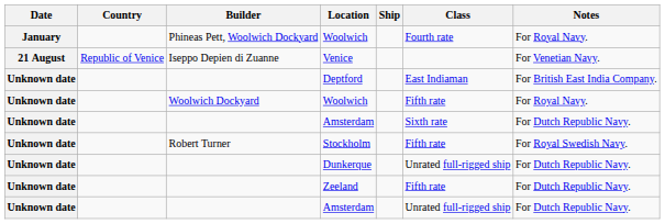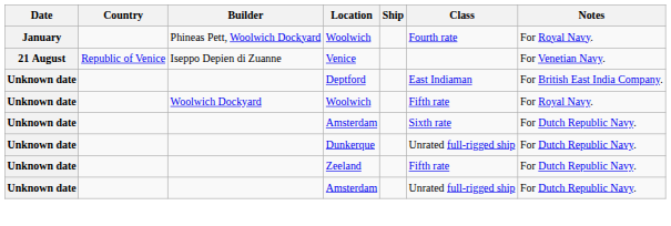 <table class="wikitable sortable" style="font-size:1.00em; line-height:1.5em;">
 <tr>
 <th>Date</th>
 <th>Country</th>
 <th>Builder</th>
 <th>Location</th>
 <th>Ship</th>
 <th>Class</th>
 <th>Notes</th>
 </tr>
 <tr ---->
 <th>January</th>
 <td></td>
 <td>Phineas Pett, <a href='#'>Woolwich Dockyard</a></td>
 <td><a href='#'>Woolwich</a></td>
 <td><strong></strong></td>
 <td><a href='#'>Fourth rate</a></td>
 <td>For <a href='#'>Royal Navy</a>.</td>
 </tr>
 <tr ---->
 <th>21 August</th>
 <td> <a href='#'>Republic of Venice</a></td>
 <td>Iseppo Depien di Zuanne</td>
 <td><a href='#'>Venice</a></td>
 <td><strong></strong></td>
 <td></td>
 <td>For <a href='#'>Venetian Navy</a>.</td>
 </tr>
 <tr ---->
 <th>Unknown date</th>
 <td></td>
 <td></td>
 <td><a href='#'>Deptford</a></td>
 <td><strong></strong></td>
 <td><a href='#'>East Indiaman</a></td>
 <td>For <a href='#'>British East India Company</a>.</td>
 </tr>
 <tr ---->
 <th>Unknown date</th>
 <td></td>
 <td><a href='#'>Woolwich Dockyard</a></td>
 <td><a href='#'>Woolwich</a></td>
 <td><strong></strong></td>
 <td><a href='#'>Fifth rate</a></td>
 <td>For <a href='#'>Royal Navy</a>.</td>
 </tr>
 <tr ---->
 <th>Unknown date</th>
 <td></td>
 <td></td>
 <td><a href='#'>Amsterdam</a></td>
 <td><strong></strong></td>
 <td><a href='#'>Sixth rate</a></td>
 <td>For <a href='#'>Dutch Republic Navy</a>.</td>
 </tr>
 <tr ---->
 <th>Unknown date</th>
 <td></td>
-<td>Robert Turner</td>
-<td><a href='#'>Stockholm</a></td>
-<td><strong></strong></td>
-<td><a href='#'>Fifth rate</a></td>
-<td>For <a href='#'>Royal Swedish Navy</a>.</td>
-</tr>
-<tr ---->
-<th>Unknown date</th>
-<td></td>
 <td></td>
 <td><a href='#'>Dunkerque</a></td>
 <td><strong></strong></td>
 <td>Unrated <a href='#'>full-rigged ship</a></td>
 <td>For <a href='#'>Dutch Republic Navy</a>.</td>
 </tr>
 <tr ---->
 <th>Unknown date</th>
 <td></td>
 <td></td>
 <td><a href='#'>Zeeland</a></td>
 <td><strong></strong></td>
 <td><a href='#'>Fifth rate</a></td>
 <td>For <a href='#'>Dutch Republic Navy</a>.</td>
 </tr>
 <tr ---->
 <th>Unknown date</th>
 <td></td>
 <td></td>
 <td><a href='#'>Amsterdam</a></td>
 <td><strong></strong></td>
 <td>Unrated <a href='#'>full-rigged ship</a></td>
 <td>For <a href='#'>Dutch Republic Navy</a>.</td>
 </tr>
 </table>
